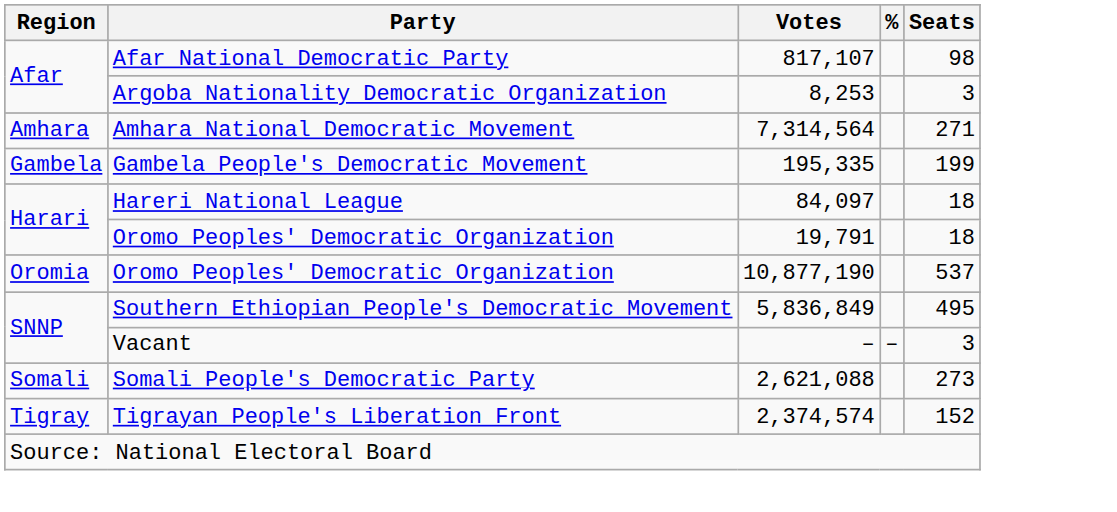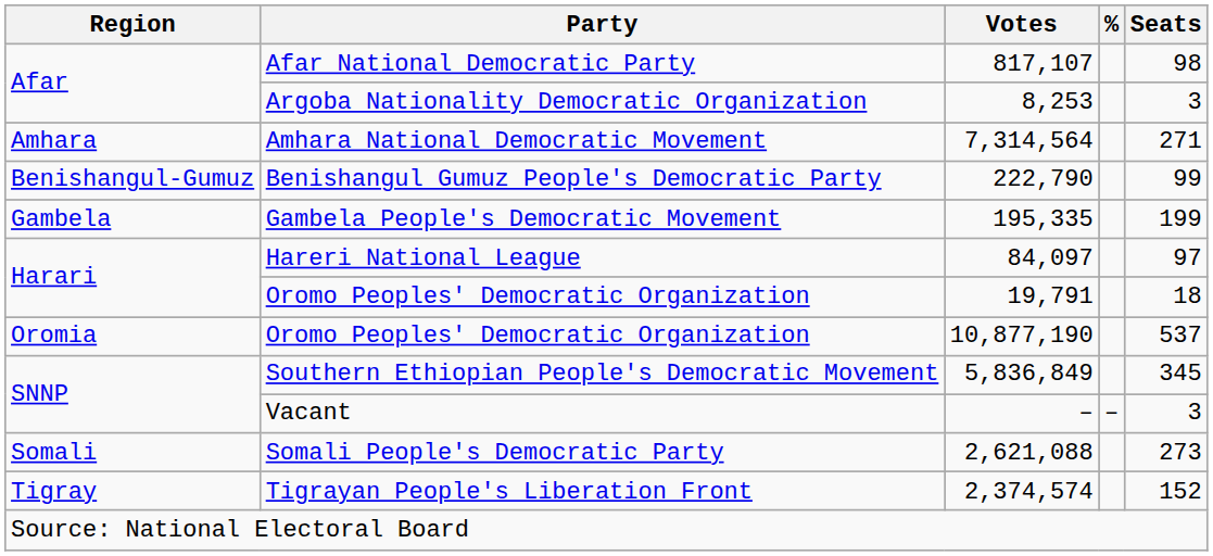 <table class=wikitable style=text-align:right>
 <tr>
 <th>Region</th>
 <th>Party</th>
 <th>Votes</th>
 <th>%</th>
 <th>Seats</th>
 </tr>
 <tr>
 <td rowspan=2 align=left><a href='#'>Afar</a></td>
 <td align=left><a href='#'>Afar National Democratic Party</a></td>
 <td>817,107</td>
 <td></td>
 <td>98</td>
 </tr>
 <tr>
 <td align=left><a href='#'>Argoba Nationality Democratic Organization</a></td>
 <td>8,253</td>
 <td></td>
 <td>3</td>
 </tr>
 <tr>
 <td align=left><a href='#'>Amhara</a></td>
 <td align=left><a href='#'>Amhara National Democratic Movement</a></td>
 <td>7,314,564</td>
 <td></td>
 <td>271</td>
 </tr>
 <tr>
+<td align=left><a href='#'>Benishangul-Gumuz</a></td>
+<td align=left><a href='#'>Benishangul Gumuz People's Democratic Party</a></td>
+<td>222,790</td>
+<td></td>
+<td>99</td>
+</tr>
+<tr>
 <td align=left><a href='#'>Gambela</a></td>
 <td align=left><a href='#'>Gambela People's Democratic Movement</a></td>
 <td>195,335</td>
 <td></td>
 <td>199</td>
 </tr>
 <tr>
 <td align=left rowspan=2><a href='#'>Harari</a></td>
 <td align=left><a href='#'>Hareri National League</a></td>
 <td>84,097</td>
 <td></td>
-<td>18</td>
+<td>97</td>
 </tr>
 <tr>
 <td align=left><a href='#'>Oromo Peoples' Democratic Organization</a></td>
 <td>19,791</td>
 <td></td>
 <td>18</td>
 </tr>
 <tr>
 <td align=left><a href='#'>Oromia</a></td>
 <td align=left><a href='#'>Oromo Peoples' Democratic Organization</a></td>
 <td>10,877,190</td>
 <td></td>
 <td>537</td>
 </tr>
 <tr>
 <td align=left rowspan=2><a href='#'>SNNP</a></td>
 <td align=left><a href='#'>Southern Ethiopian People's Democratic Movement</a></td>
 <td>5,836,849</td>
 <td></td>
-<td>495</td>
+<td>345</td>
 </tr>
 <tr>
 <td align=left>Vacant</td>
 <td>–</td>
 <td>–</td>
 <td>3</td>
 </tr>
 <tr>
 <td align=left><a href='#'>Somali</a></td>
 <td align=left><a href='#'>Somali People's Democratic Party</a></td>
 <td>2,621,088</td>
 <td></td>
 <td>273</td>
 </tr>
 <tr>
 <td align=left><a href='#'>Tigray</a></td>
 <td align=left><a href='#'>Tigrayan People's Liberation Front</a></td>
 <td>2,374,574</td>
 <td></td>
 <td>152</td>
 </tr>
 <tr>
 <td align=left colspan=5>Source: National Electoral Board</td>
 </tr>
 </table>
